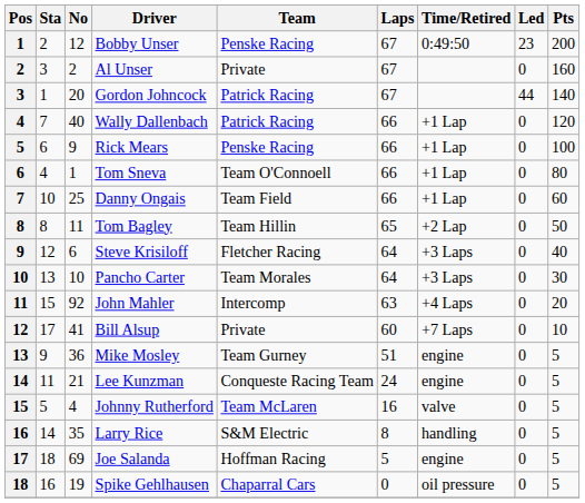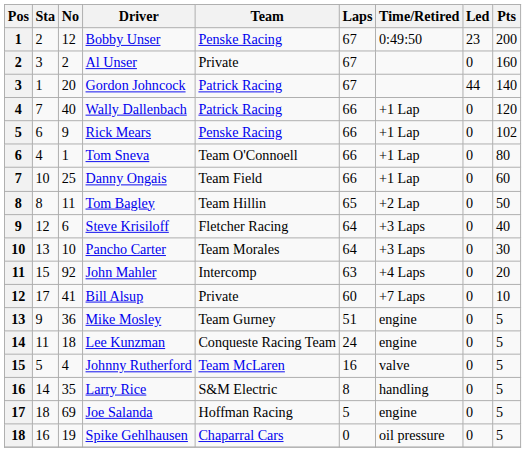 <table class="wikitable" style="font-size:95%;">
 <tr>
 <th>Pos</th>
 <th>Sta</th>
 <th>No</th>
 <th>Driver</th>
 <th>Team</th>
 <th>Laps</th>
 <th>Time/Retired</th>
 <th>Led</th>
 <th>Pts</th>
 </tr>
 <tr>
 <th>1</th>
 <td>2</td>
 <td>12</td>
 <td><a href='#'>Bobby Unser</a></td>
 <td><a href='#'>Penske Racing</a></td>
 <td>67</td>
 <td>0:49:50</td>
 <td>23</td>
 <td>200</td>
 </tr>
 <tr>
 <th>2</th>
 <td>3</td>
 <td>2</td>
 <td><a href='#'>Al Unser</a></td>
 <td>Private</td>
 <td>67</td>
 <td></td>
 <td>0</td>
 <td>160</td>
 </tr>
 <tr>
 <th>3</th>
 <td>1</td>
 <td>20</td>
 <td><a href='#'>Gordon Johncock</a></td>
 <td><a href='#'>Patrick Racing</a></td>
 <td>67</td>
 <td></td>
 <td>44</td>
 <td>140</td>
 </tr>
 <tr>
 <th>4</th>
 <td>7</td>
 <td>40</td>
 <td><a href='#'>Wally Dallenbach</a></td>
 <td><a href='#'>Patrick Racing</a></td>
 <td>66</td>
 <td>+1 Lap</td>
 <td>0</td>
 <td>120</td>
 </tr>
 <tr>
 <th>5</th>
 <td>6</td>
 <td>9</td>
 <td><a href='#'>Rick Mears</a></td>
 <td><a href='#'>Penske Racing</a></td>
 <td>66</td>
 <td>+1 Lap</td>
 <td>0</td>
-<td>100</td>
+<td>102</td>
 </tr>
 <tr>
 <th>6</th>
 <td>4</td>
 <td>1</td>
 <td><a href='#'>Tom Sneva</a></td>
 <td>Team O'Connoell</td>
 <td>66</td>
 <td>+1 Lap</td>
 <td>0</td>
 <td>80</td>
 </tr>
 <tr>
 <th>7</th>
 <td>10</td>
 <td>25</td>
 <td><a href='#'>Danny Ongais</a></td>
 <td>Team Field</td>
 <td>66</td>
 <td>+1 Lap</td>
 <td>0</td>
 <td>60</td>
 </tr>
 <tr>
 <th>8</th>
 <td>8</td>
 <td>11</td>
 <td><a href='#'>Tom Bagley</a></td>
 <td>Team Hillin</td>
 <td>65</td>
 <td>+2 Lap</td>
 <td>0</td>
 <td>50</td>
 </tr>
 <tr>
 <th>9</th>
 <td>12</td>
 <td>6</td>
 <td><a href='#'>Steve Krisiloff</a></td>
 <td>Fletcher Racing</td>
 <td>64</td>
 <td>+3 Laps</td>
 <td>0</td>
 <td>40</td>
 </tr>
 <tr>
 <th>10</th>
 <td>13</td>
 <td>10</td>
 <td><a href='#'>Pancho Carter</a></td>
 <td>Team Morales</td>
 <td>64</td>
 <td>+3 Laps</td>
 <td>0</td>
 <td>30</td>
 </tr>
 <tr>
 <th>11</th>
 <td>15</td>
 <td>92</td>
 <td><a href='#'>John Mahler</a></td>
 <td>Intercomp</td>
 <td>63</td>
 <td>+4 Laps</td>
 <td>0</td>
 <td>20</td>
 </tr>
 <tr>
 <th>12</th>
 <td>17</td>
 <td>41</td>
 <td><a href='#'>Bill Alsup</a></td>
 <td>Private</td>
 <td>60</td>
 <td>+7 Laps</td>
 <td>0</td>
 <td>10</td>
 </tr>
 <tr>
 <th>13</th>
 <td>9</td>
 <td>36</td>
 <td><a href='#'>Mike Mosley</a></td>
 <td>Team Gurney</td>
 <td>51</td>
 <td>engine</td>
 <td>0</td>
 <td>5</td>
 </tr>
 <tr>
 <th>14</th>
 <td>11</td>
-<td>21</td>
+<td>18</td>
 <td><a href='#'>Lee Kunzman</a></td>
 <td>Conqueste Racing Team</td>
 <td>24</td>
 <td>engine</td>
 <td>0</td>
 <td>5</td>
 </tr>
 <tr>
 <th>15</th>
 <td>5</td>
 <td>4</td>
 <td><a href='#'>Johnny Rutherford</a></td>
 <td><a href='#'>Team McLaren</a></td>
 <td>16</td>
 <td>valve</td>
 <td>0</td>
 <td>5</td>
 </tr>
 <tr>
 <th>16</th>
 <td>14</td>
 <td>35</td>
 <td><a href='#'>Larry Rice</a></td>
 <td>S&M Electric</td>
 <td>8</td>
 <td>handling</td>
 <td>0</td>
 <td>5</td>
 </tr>
 <tr>
 <th>17</th>
 <td>18</td>
 <td>69</td>
 <td><a href='#'>Joe Salanda</a></td>
 <td>Hoffman Racing</td>
 <td>5</td>
 <td>engine</td>
 <td>0</td>
 <td>5</td>
 </tr>
 <tr>
 <th>18</th>
 <td>16</td>
 <td>19</td>
 <td><a href='#'>Spike Gehlhausen</a></td>
 <td><a href='#'>Chaparral Cars</a></td>
 <td>0</td>
 <td>oil pressure</td>
 <td>0</td>
 <td>5</td>
 </tr>
 <tr>
 </tr>
 </table>
